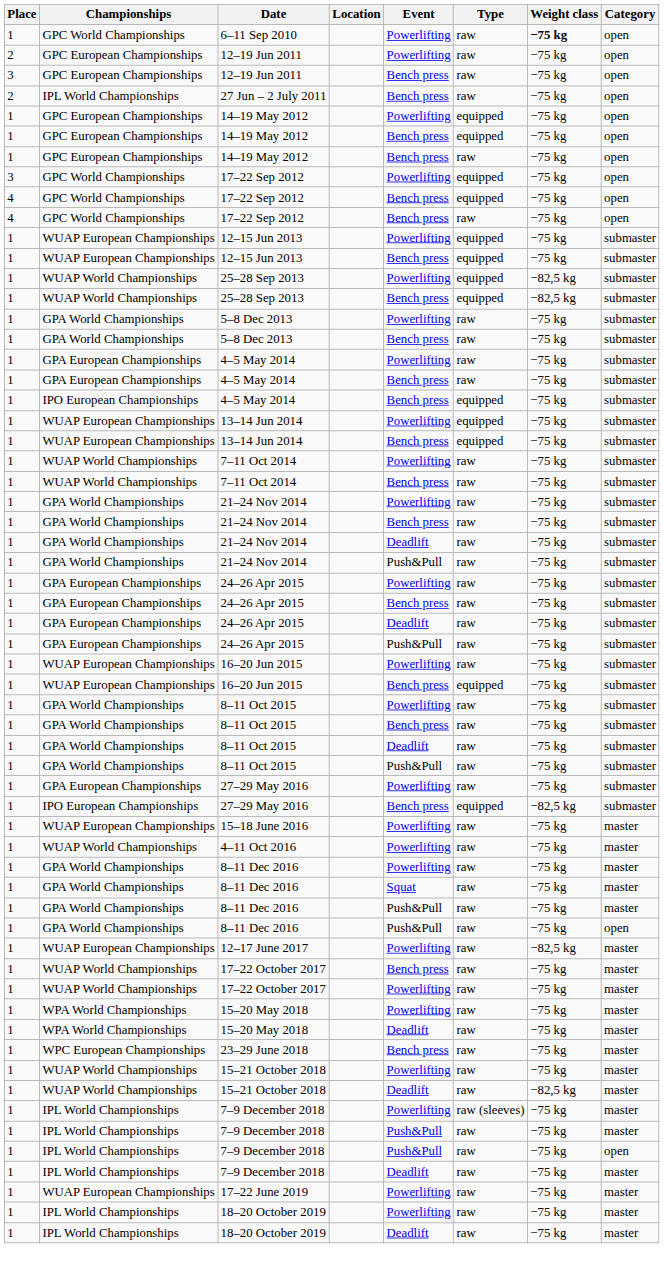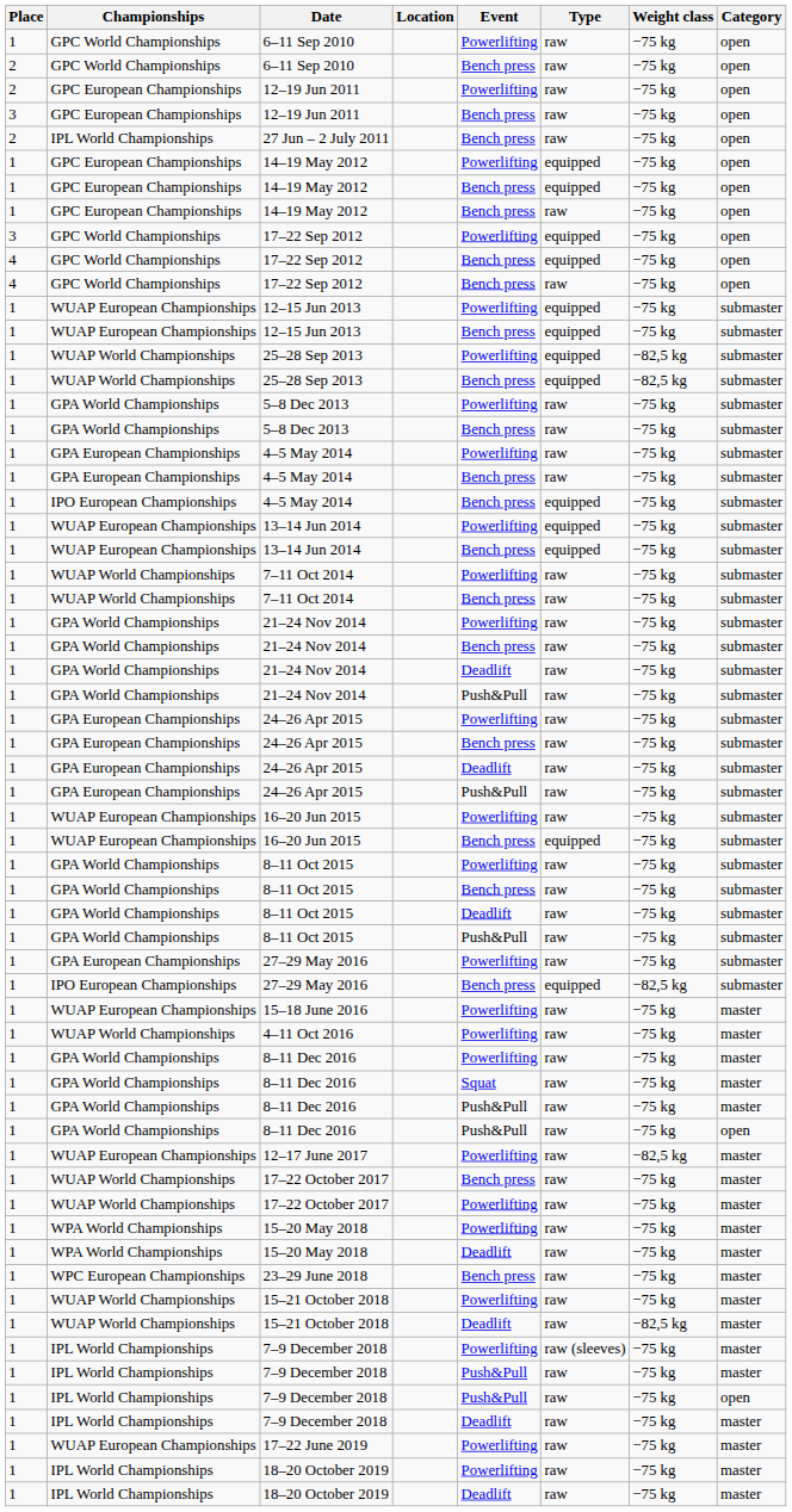 <table class="wikitable">
 <tr>
 <th>Place</th>
 <th>Championships</th>
 <th>Date</th>
 <th>Location</th>
 <th>Event</th>
 <th>Type</th>
 <th>Weight class</th>
 <th>Category</th>
 </tr>
 <tr>
 <td>1</td>
 <td>GPC World Championships</td>
 <td>6–11 Sep 2010</td>
 <td> </td>
 <td><a href='#'>Powerlifting</a></td>
 <td>raw</td>
-<td><strong>−75 kg</strong></td>
+<td>−75 kg</td>
+<td>open</td>
+</tr>
+<tr>
+<td>2</td>
+<td>GPC World Championships</td>
+<td>6–11 Sep 2010</td>
+<td> </td>
+<td><a href='#'>Bench press</a></td>
+<td>raw</td>
+<td>−75 kg</td>
 <td>open</td>
 </tr>
 <tr>
 <td>2</td>
 <td>GPC European Championships</td>
 <td>12–19 Jun 2011</td>
 <td> </td>
 <td><a href='#'>Powerlifting</a></td>
 <td>raw</td>
 <td>−75 kg</td>
 <td>open</td>
 </tr>
 <tr>
 <td>3</td>
 <td>GPC European Championships</td>
 <td>12–19 Jun 2011</td>
 <td> </td>
 <td><a href='#'>Bench press</a></td>
 <td>raw</td>
 <td>−75 kg</td>
 <td>open</td>
 </tr>
 <tr>
 <td>2</td>
 <td>IPL World Championships</td>
 <td>27 Jun – 2 July 2011</td>
 <td> </td>
 <td><a href='#'>Bench press</a></td>
 <td>raw</td>
 <td>−75 kg</td>
 <td>open</td>
 </tr>
 <tr>
 <td>1</td>
 <td>GPC European Championships</td>
 <td>14–19 May 2012</td>
 <td> </td>
 <td><a href='#'>Powerlifting</a></td>
 <td>equipped</td>
 <td>−75 kg</td>
 <td>open</td>
 </tr>
 <tr>
 <td>1</td>
 <td>GPC European Championships</td>
 <td>14–19 May 2012</td>
 <td> </td>
 <td><a href='#'>Bench press</a></td>
 <td>equipped</td>
 <td>−75 kg</td>
 <td>open</td>
 </tr>
 <tr>
 <td>1</td>
 <td>GPC European Championships</td>
 <td>14–19 May 2012</td>
 <td> </td>
 <td><a href='#'>Bench press</a></td>
 <td>raw</td>
 <td>−75 kg</td>
 <td>open</td>
 </tr>
 <tr>
 <td>3</td>
 <td>GPC World Championships</td>
 <td>17–22 Sep 2012</td>
 <td> </td>
 <td><a href='#'>Powerlifting</a></td>
 <td>equipped</td>
 <td>−75 kg</td>
 <td>open</td>
 </tr>
 <tr>
 <td>4</td>
 <td>GPC World Championships</td>
 <td>17–22 Sep 2012</td>
 <td> </td>
 <td><a href='#'>Bench press</a></td>
 <td>equipped</td>
 <td>−75 kg</td>
 <td>open</td>
 </tr>
 <tr>
 <td>4</td>
 <td>GPC World Championships</td>
 <td>17–22 Sep 2012</td>
 <td> </td>
 <td><a href='#'>Bench press</a></td>
 <td>raw</td>
 <td>−75 kg</td>
 <td>open</td>
 </tr>
 <tr>
 <td>1</td>
 <td>WUAP European Championships</td>
 <td>12–15 Jun 2013</td>
 <td> </td>
 <td><a href='#'>Powerlifting</a></td>
 <td>equipped</td>
 <td>−75 kg</td>
 <td>submaster</td>
 </tr>
 <tr>
 <td>1</td>
 <td>WUAP European Championships</td>
 <td>12–15 Jun 2013</td>
 <td> </td>
 <td><a href='#'>Bench press</a></td>
 <td>equipped</td>
 <td>−75 kg</td>
 <td>submaster</td>
 </tr>
 <tr>
 <td>1</td>
 <td>WUAP World Championships</td>
 <td>25–28 Sep 2013</td>
 <td> </td>
 <td><a href='#'>Powerlifting</a></td>
 <td>equipped</td>
 <td>−82,5 kg</td>
 <td>submaster</td>
 </tr>
 <tr>
 <td>1</td>
 <td>WUAP World Championships</td>
 <td>25–28 Sep 2013</td>
 <td> </td>
 <td><a href='#'>Bench press</a></td>
 <td>equipped</td>
 <td>−82,5 kg</td>
 <td>submaster</td>
 </tr>
 <tr>
 <td>1</td>
 <td>GPA World Championships</td>
 <td>5–8 Dec 2013</td>
 <td> </td>
 <td><a href='#'>Powerlifting</a></td>
 <td>raw</td>
 <td>−75 kg</td>
 <td>submaster</td>
 </tr>
 <tr>
 <td>1</td>
 <td>GPA World Championships</td>
 <td>5–8 Dec 2013</td>
 <td> </td>
 <td><a href='#'>Bench press</a></td>
 <td>raw</td>
 <td>−75 kg</td>
 <td>submaster</td>
 </tr>
 <tr>
 <td>1</td>
 <td>GPA European Championships</td>
 <td>4–5 May 2014</td>
 <td> </td>
 <td><a href='#'>Powerlifting</a></td>
 <td>raw</td>
 <td>−75 kg</td>
 <td>submaster</td>
 </tr>
 <tr>
 <td>1</td>
 <td>GPA European Championships</td>
 <td>4–5 May 2014</td>
 <td> </td>
 <td><a href='#'>Bench press</a></td>
 <td>raw</td>
 <td>−75 kg</td>
 <td>submaster</td>
 </tr>
 <tr>
 <td>1</td>
 <td>IPO European Championships</td>
 <td>4–5 May 2014</td>
 <td> </td>
 <td><a href='#'>Bench press</a></td>
 <td>equipped</td>
 <td>−75 kg</td>
 <td>submaster</td>
 </tr>
 <tr>
 <td>1</td>
 <td>WUAP European Championships</td>
 <td>13–14 Jun 2014</td>
 <td> </td>
 <td><a href='#'>Powerlifting</a></td>
 <td>equipped</td>
 <td>−75 kg</td>
 <td>submaster</td>
 </tr>
 <tr>
 <td>1</td>
 <td>WUAP European Championships</td>
 <td>13–14 Jun 2014</td>
 <td> </td>
 <td><a href='#'>Bench press</a></td>
 <td>equipped</td>
 <td>−75 kg</td>
 <td>submaster</td>
 </tr>
 <tr>
 <td>1</td>
 <td>WUAP World Championships</td>
 <td>7–11 Oct 2014</td>
 <td> </td>
 <td><a href='#'>Powerlifting</a></td>
 <td>raw</td>
 <td>−75 kg</td>
 <td>submaster</td>
 </tr>
 <tr>
 <td>1</td>
 <td>WUAP World Championships</td>
 <td>7–11 Oct 2014</td>
 <td> </td>
 <td><a href='#'>Bench press</a></td>
 <td>raw</td>
 <td>−75 kg</td>
 <td>submaster</td>
 </tr>
 <tr>
 <td>1</td>
 <td>GPA World Championships</td>
 <td>21–24 Nov 2014</td>
 <td> </td>
 <td><a href='#'>Powerlifting</a></td>
 <td>raw</td>
 <td>−75 kg</td>
 <td>submaster</td>
 </tr>
 <tr>
 <td>1</td>
 <td>GPA World Championships</td>
 <td>21–24 Nov 2014</td>
 <td> </td>
 <td><a href='#'>Bench press</a></td>
 <td>raw</td>
 <td>−75 kg</td>
 <td>submaster</td>
 </tr>
 <tr>
 <td>1</td>
 <td>GPA World Championships</td>
 <td>21–24 Nov 2014</td>
 <td> </td>
 <td><a href='#'>Deadlift</a></td>
 <td>raw</td>
 <td>−75 kg</td>
 <td>submaster</td>
 </tr>
 <tr>
 <td>1</td>
 <td>GPA World Championships</td>
 <td>21–24 Nov 2014</td>
 <td> </td>
 <td>Push&Pull</td>
 <td>raw</td>
 <td>−75 kg</td>
 <td>submaster</td>
 </tr>
 <tr>
 <td>1</td>
 <td>GPA European Championships</td>
 <td>24–26 Apr 2015</td>
 <td> </td>
 <td><a href='#'>Powerlifting</a></td>
 <td>raw</td>
 <td>−75 kg</td>
 <td>submaster</td>
 </tr>
 <tr>
 <td>1</td>
 <td>GPA European Championships</td>
 <td>24–26 Apr 2015</td>
 <td> </td>
 <td><a href='#'>Bench press</a></td>
 <td>raw</td>
 <td>−75 kg</td>
 <td>submaster</td>
 </tr>
 <tr>
 <td>1</td>
 <td>GPA European Championships</td>
 <td>24–26 Apr 2015</td>
 <td> </td>
 <td><a href='#'>Deadlift</a></td>
 <td>raw</td>
 <td>−75 kg</td>
 <td>submaster</td>
 </tr>
 <tr>
 <td>1</td>
 <td>GPA European Championships</td>
 <td>24–26 Apr 2015</td>
 <td> </td>
 <td>Push&Pull</td>
 <td>raw</td>
 <td>−75 kg</td>
 <td>submaster</td>
 </tr>
 <tr>
 <td>1</td>
 <td>WUAP European Championships</td>
 <td>16–20 Jun 2015</td>
 <td> </td>
 <td><a href='#'>Powerlifting</a></td>
 <td>raw</td>
 <td>−75 kg</td>
 <td>submaster</td>
 </tr>
 <tr>
 <td>1</td>
 <td>WUAP European Championships</td>
 <td>16–20 Jun 2015</td>
 <td> </td>
 <td><a href='#'>Bench press</a></td>
 <td>equipped</td>
 <td>−75 kg</td>
 <td>submaster</td>
 </tr>
 <tr>
 <td>1</td>
 <td>GPA World Championships</td>
 <td>8–11 Oct 2015</td>
 <td> </td>
 <td><a href='#'>Powerlifting</a></td>
 <td>raw</td>
 <td>−75 kg</td>
 <td>submaster</td>
 </tr>
 <tr>
 <td>1</td>
 <td>GPA World Championships</td>
 <td>8–11 Oct 2015</td>
 <td> </td>
 <td><a href='#'>Bench press</a></td>
 <td>raw</td>
 <td>−75 kg</td>
 <td>submaster</td>
 </tr>
 <tr>
 <td>1</td>
 <td>GPA World Championships</td>
 <td>8–11 Oct 2015</td>
 <td> </td>
 <td><a href='#'>Deadlift</a></td>
 <td>raw</td>
 <td>−75 kg</td>
 <td>submaster</td>
 </tr>
 <tr>
 <td>1</td>
 <td>GPA World Championships</td>
 <td>8–11 Oct 2015</td>
 <td> </td>
 <td>Push&Pull</td>
 <td>raw</td>
 <td>−75 kg</td>
 <td>submaster</td>
 </tr>
 <tr>
 <td>1</td>
 <td>GPA European Championships</td>
 <td>27–29 May 2016</td>
 <td> </td>
 <td><a href='#'>Powerlifting</a></td>
 <td>raw</td>
 <td>−75 kg</td>
 <td>submaster</td>
 </tr>
 <tr>
 <td>1</td>
 <td>IPO European Championships</td>
 <td>27–29 May 2016</td>
 <td> </td>
 <td><a href='#'>Bench press</a></td>
 <td>equipped</td>
 <td>−82,5 kg</td>
 <td>submaster</td>
 </tr>
 <tr>
 <td>1</td>
 <td>WUAP European Championships</td>
 <td>15–18 June 2016</td>
 <td> </td>
 <td><a href='#'>Powerlifting</a></td>
 <td>raw</td>
 <td>−75 kg</td>
 <td>master</td>
 </tr>
 <tr>
 <td>1</td>
 <td>WUAP World Championships</td>
 <td>4–11 Oct 2016</td>
 <td> </td>
 <td><a href='#'>Powerlifting</a></td>
 <td>raw</td>
 <td>−75 kg</td>
 <td>master</td>
 </tr>
 <tr>
 <td>1</td>
 <td>GPA World Championships</td>
 <td>8–11 Dec 2016</td>
 <td> </td>
 <td><a href='#'>Powerlifting</a></td>
 <td>raw</td>
 <td>−75 kg</td>
 <td>master</td>
 </tr>
 <tr>
 <td>1</td>
 <td>GPA World Championships</td>
 <td>8–11 Dec 2016</td>
 <td> </td>
 <td><a href='#'>Squat</a></td>
 <td>raw</td>
 <td>−75 kg</td>
 <td>master</td>
 </tr>
 <tr>
 <td>1</td>
 <td>GPA World Championships</td>
 <td>8–11 Dec 2016</td>
 <td> </td>
 <td>Push&Pull</td>
 <td>raw</td>
 <td>−75 kg</td>
 <td>master</td>
 </tr>
 <tr>
 <td>1</td>
 <td>GPA World Championships</td>
 <td>8–11 Dec 2016</td>
 <td> </td>
 <td>Push&Pull</td>
 <td>raw</td>
 <td>−75 kg</td>
 <td>open</td>
 </tr>
 <tr>
 <td>1</td>
 <td>WUAP European Championships</td>
 <td>12–17 June 2017</td>
 <td> </td>
 <td><a href='#'>Powerlifting</a></td>
 <td>raw</td>
 <td>−82,5 kg</td>
 <td>master</td>
 </tr>
 <tr>
 <td>1</td>
 <td>WUAP World Championships</td>
 <td>17–22 October 2017</td>
 <td> </td>
 <td><a href='#'>Bench press</a></td>
 <td>raw</td>
 <td>−75 kg</td>
 <td>master</td>
 </tr>
 <tr>
 <td>1</td>
 <td>WUAP World Championships</td>
 <td>17–22 October 2017</td>
 <td> </td>
 <td><a href='#'>Powerlifting</a></td>
 <td>raw</td>
 <td>−75 kg</td>
 <td>master</td>
 </tr>
 <tr>
 <td>1</td>
 <td>WPA World Championships</td>
 <td>15–20 May 2018</td>
 <td> </td>
 <td><a href='#'>Powerlifting</a></td>
 <td>raw</td>
 <td>−75 kg</td>
 <td>master</td>
 </tr>
 <tr>
 <td>1</td>
 <td>WPA World Championships</td>
 <td>15–20 May 2018</td>
 <td> </td>
 <td><a href='#'>Deadlift</a></td>
 <td>raw</td>
 <td>−75 kg</td>
 <td>master</td>
 </tr>
 <tr>
 <td>1</td>
 <td>WPC European Championships</td>
 <td>23–29 June 2018</td>
 <td> </td>
 <td><a href='#'>Bench press</a></td>
 <td>raw</td>
 <td>−75 kg</td>
 <td>master</td>
 </tr>
 <tr>
 <td>1</td>
 <td>WUAP World Championships</td>
 <td>15–21 October 2018</td>
 <td> </td>
 <td><a href='#'>Powerlifting</a></td>
 <td>raw</td>
 <td>−75 kg</td>
 <td>master</td>
 </tr>
 <tr>
 <td>1</td>
 <td>WUAP World Championships</td>
 <td>15–21 October 2018</td>
 <td> </td>
 <td><a href='#'>Deadlift</a></td>
 <td>raw</td>
 <td>−82,5 kg</td>
 <td>master</td>
 </tr>
 <tr>
 <td>1</td>
 <td>IPL World Championships</td>
 <td>7–9 December 2018</td>
 <td> </td>
 <td><a href='#'>Powerlifting</a></td>
 <td>raw (sleeves)</td>
 <td>−75 kg</td>
 <td>master</td>
 </tr>
 <tr>
 <td>1</td>
 <td>IPL World Championships</td>
 <td>7–9 December 2018</td>
 <td> </td>
 <td><a href='#'>Push&Pull</a></td>
 <td>raw</td>
 <td>−75 kg</td>
 <td>master</td>
 </tr>
 <tr>
 <td>1</td>
 <td>IPL World Championships</td>
 <td>7–9 December 2018</td>
 <td> </td>
 <td><a href='#'>Push&Pull</a></td>
 <td>raw</td>
 <td>−75 kg</td>
 <td>open</td>
 </tr>
 <tr>
 <td>1</td>
 <td>IPL World Championships</td>
 <td>7–9 December 2018</td>
 <td> </td>
 <td><a href='#'>Deadlift</a></td>
 <td>raw</td>
 <td>−75 kg</td>
 <td>master</td>
 </tr>
 <tr>
 <td>1</td>
 <td>WUAP European Championships</td>
 <td>17–22 June 2019</td>
 <td></td>
 <td><a href='#'>Powerlifting</a></td>
 <td>raw</td>
 <td>−75 kg</td>
 <td>master</td>
 </tr>
 <tr>
 <td>1</td>
 <td>IPL World Championships</td>
 <td>18–20 October 2019</td>
 <td> </td>
 <td><a href='#'>Powerlifting</a></td>
 <td>raw</td>
 <td>−75 kg</td>
 <td>master</td>
 </tr>
 <tr>
 <td>1</td>
 <td>IPL World Championships</td>
 <td>18–20 October 2019</td>
 <td> </td>
 <td><a href='#'>Deadlift</a></td>
 <td>raw</td>
 <td>−75 kg</td>
 <td>master</td>
 </tr>
 </table>
